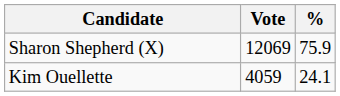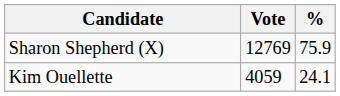 <table class="wikitable">
 <tr>
 <th bgcolor="#DDDDFF" width="200px">Candidate</th>
 <th bgcolor="#DDDDFF">Vote</th>
 <th bgcolor="#DDDDFF">%</th>
 </tr>
 <tr>
 <td>Sharon Shepherd (X)</td>
-<td>12069</td>
+<td>12769</td>
 <td>75.9</td>
 </tr>
 <tr>
 <td>Kim Ouellette</td>
 <td>4059</td>
 <td>24.1</td>
 </tr>
 </table>
